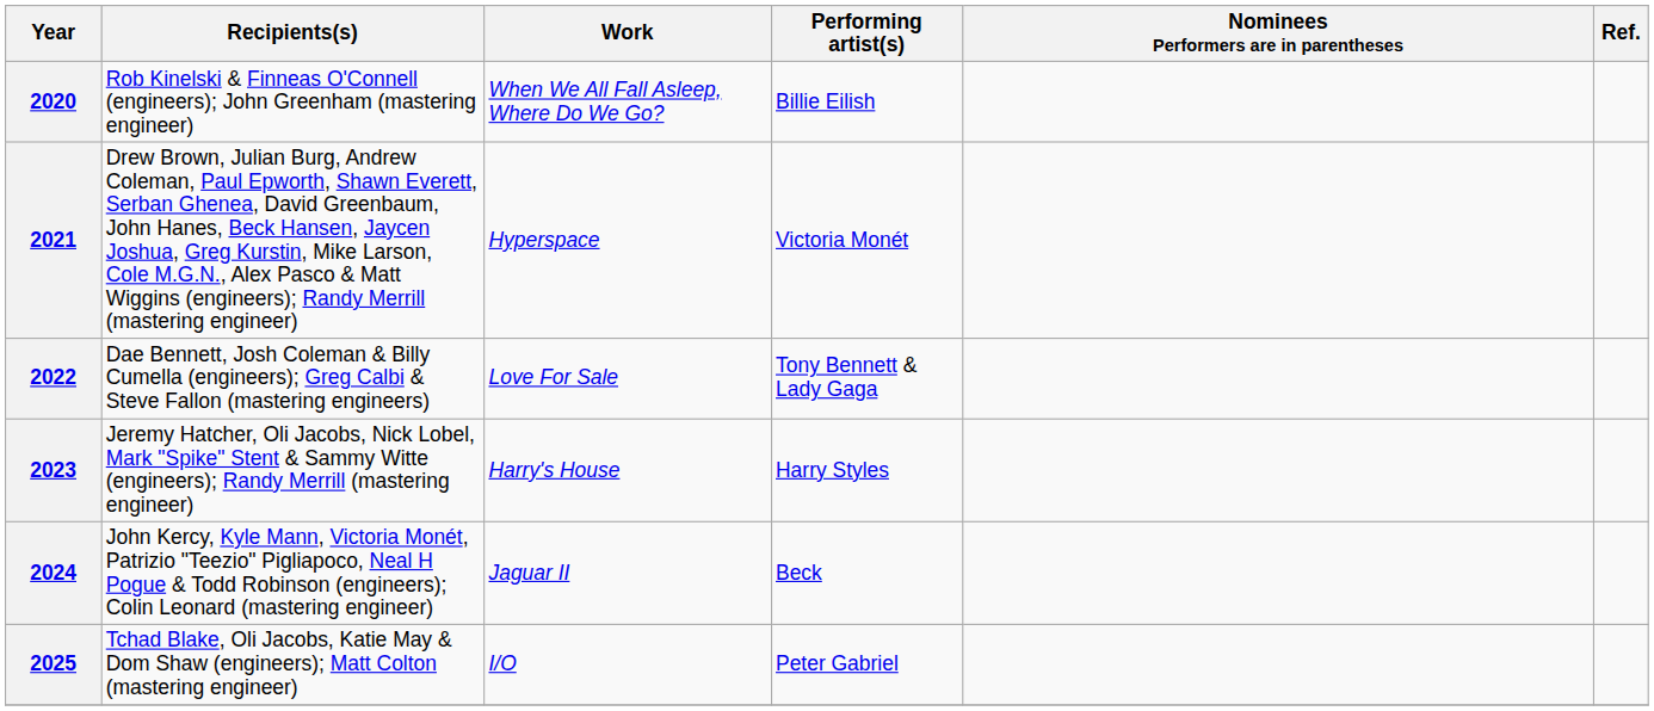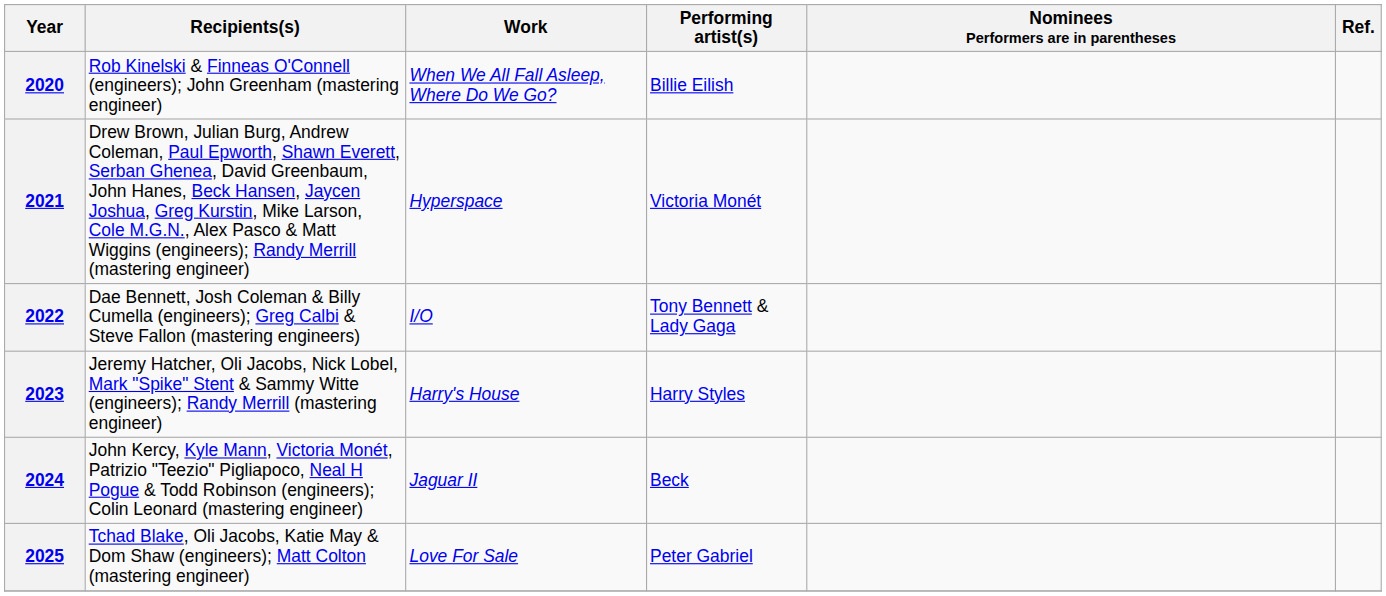 <table class="wikitable sortable" width="100%">
 <tr bgcolor="#bebebe">
 <th width="5%">Year</th>
 <th width="20%">Recipients(s)</th>
 <th width="15%">Work</th>
 <th width="10%">Performing artist(s)</th>
 <th width="33%" class=unsortable>Nominees<br><small>Performers are in parentheses</small></th>
 <th width="2%" class=unsortable>Ref.</th>
 </tr>
 <tr>
 <th scope="row" style="text-align:center;"><a href='#'>2020</a></th>
 <td><a href='#'>Rob Kinelski</a> & <a href='#'>Finneas O'Connell</a> (engineers); John Greenham (mastering engineer)</td>
 <td><em><a href='#'>When We All Fall Asleep, Where Do We Go?</a></em></td>
 <td><a href='#'>Billie Eilish</a></td>
 <td></td>
 <td style="text-align:center;"></td>
 </tr>
 <tr>
 <th scope="row" style="text-align:center;"><a href='#'>2021</a></th>
 <td>Drew Brown, Julian Burg, Andrew Coleman, <a href='#'>Paul Epworth</a>, <a href='#'>Shawn Everett</a>, <a href='#'>Serban Ghenea</a>, David Greenbaum, John Hanes, <a href='#'>Beck Hansen</a>, <a href='#'>Jaycen Joshua</a>, <a href='#'>Greg Kurstin</a>, Mike Larson, <a href='#'>Cole M.G.N.</a>, Alex Pasco & Matt Wiggins (engineers); <a href='#'>Randy Merrill</a> (mastering engineer)</td>
 <td><em><a href='#'>Hyperspace</a></em></td>
 <td><a href='#'>Victoria Monét</a></td>
 <td></td>
 <td style="text-align:center;"></td>
 </tr>
 <tr>
 <th scope="row" style="text-align:center;"><a href='#'>2022</a></th>
 <td>Dae Bennett, Josh Coleman & Billy Cumella (engineers); <a href='#'>Greg Calbi</a> & Steve Fallon (mastering engineers)</td>
-<td><em><a href='#'>Love For Sale</a></em></td>
+<td><em><a href='#'>I/O</a></em></td>
 <td><a href='#'>Tony Bennett</a> & <a href='#'>Lady Gaga</a></td>
 <td></td>
 <td style="text-align:center;"></td>
 </tr>
 <tr>
 <th><a href='#'>2023</a></th>
 <td>Jeremy Hatcher, Oli Jacobs, Nick Lobel, <a href='#'>Mark "Spike" Stent</a> & Sammy Witte (engineers); <a href='#'>Randy Merrill</a> (mastering engineer)</td>
 <td><em><a href='#'>Harry's House</a></em></td>
 <td><a href='#'>Harry Styles</a></td>
 <td></td>
 <td></td>
 </tr>
 <tr>
 <th><a href='#'>2024</a></th>
 <td>John Kercy, <a href='#'>Kyle Mann</a>, <a href='#'>Victoria Monét</a>, Patrizio "Teezio" Pigliapoco, <a href='#'>Neal H Pogue</a> & Todd Robinson (engineers); Colin Leonard (mastering engineer)</td>
 <td><em><a href='#'>Jaguar II</a></em></td>
 <td><a href='#'>Beck</a></td>
 <td></td>
 <td></td>
 </tr>
 <tr>
 <th><a href='#'>2025</a></th>
 <td><a href='#'>Tchad Blake</a>, Oli Jacobs, Katie May & Dom Shaw (engineers); <a href='#'>Matt Colton</a> (mastering engineer)</td>
-<td><em><a href='#'>I/O</a></em></td>
+<td><em><a href='#'>Love For Sale</a></em></td>
 <td><a href='#'>Peter Gabriel</a></td>
 <td></td>
 <td></td>
 </tr>
 <tr>
 </tr>
 </table>
